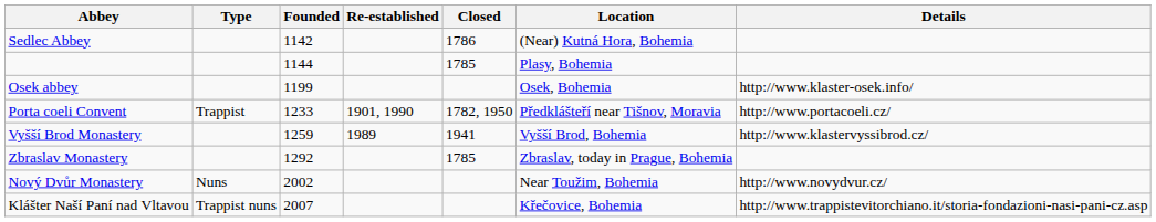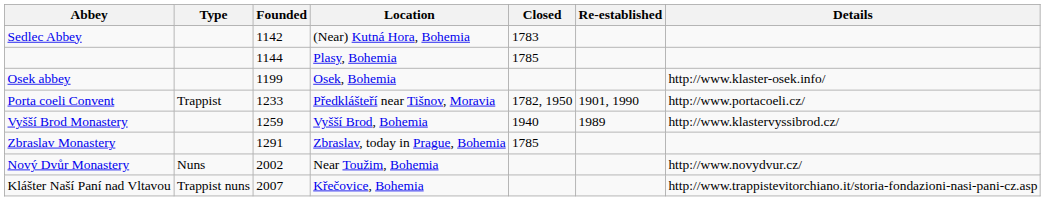 <table class="wikitable">
 <tr>
 <th>Abbey</th>
 <th>Type</th>
 <th>Founded</th>
+<th>Location</th>
+<th>Closed</th>
 <th>Re-established</th>
-<th>Closed</th>
-<th>Location</th>
 <th>Details</th>
 </tr>
 <tr>
 <td><a href='#'>Sedlec Abbey</a></td>
 <td></td>
 <td>1142</td>
+<td>(Near) <a href='#'>Kutná Hora</a>, <a href='#'>Bohemia</a></td>
+<td>1783</td>
 <td></td>
-<td>1786</td>
-<td>(Near) <a href='#'>Kutná Hora</a>, <a href='#'>Bohemia</a></td>
 <td></td>
 </tr>
 <tr>
 <td></td>
 <td></td>
 <td>1144</td>
+<td><a href='#'>Plasy</a>, <a href='#'>Bohemia</a></td>
+<td>1785</td>
 <td></td>
-<td>1785</td>
-<td><a href='#'>Plasy</a>, <a href='#'>Bohemia</a></td>
 <td></td>
 </tr>
 <tr>
 <td><a href='#'>Osek abbey</a></td>
 <td></td>
 <td>1199</td>
+<td><a href='#'>Osek</a>, <a href='#'>Bohemia</a></td>
 <td></td>
 <td></td>
-<td><a href='#'>Osek</a>, <a href='#'>Bohemia</a></td>
 <td>http://www.klaster-osek.info/</td>
 </tr>
 <tr>
 <td><a href='#'>Porta coeli Convent</a></td>
 <td>Trappist</td>
 <td>1233</td>
+<td><a href='#'>Předklášteří</a> near <a href='#'>Tišnov</a>, <a href='#'>Moravia</a></td>
+<td>1782, 1950</td>
 <td>1901, 1990</td>
-<td>1782, 1950</td>
-<td><a href='#'>Předklášteří</a> near <a href='#'>Tišnov</a>, <a href='#'>Moravia</a></td>
 <td>http://www.portacoeli.cz/</td>
 </tr>
 <tr>
 <td><a href='#'>Vyšší Brod Monastery</a></td>
 <td></td>
 <td>1259</td>
+<td><a href='#'>Vyšší Brod</a>, <a href='#'>Bohemia</a></td>
+<td>1940</td>
 <td>1989</td>
-<td>1941</td>
-<td><a href='#'>Vyšší Brod</a>, <a href='#'>Bohemia</a></td>
 <td>http://www.klastervyssibrod.cz/</td>
 </tr>
 <tr>
 <td><a href='#'>Zbraslav Monastery</a></td>
 <td></td>
-<td>1292</td>
+<td>1291</td>
+<td><a href='#'>Zbraslav</a>, today in <a href='#'>Prague</a>, <a href='#'>Bohemia</a></td>
+<td>1785</td>
 <td></td>
-<td>1785</td>
-<td><a href='#'>Zbraslav</a>, today in <a href='#'>Prague</a>, <a href='#'>Bohemia</a></td>
 <td></td>
 </tr>
 <tr>
 <td><a href='#'>Nový Dvůr Monastery</a></td>
 <td>Nuns</td>
 <td>2002</td>
+<td>Near <a href='#'>Toužim</a>, <a href='#'>Bohemia</a></td>
 <td></td>
 <td></td>
-<td>Near <a href='#'>Toužim</a>, <a href='#'>Bohemia</a></td>
 <td>http://www.novydvur.cz/</td>
 </tr>
 <tr>
 <td>Klášter Naší Paní nad Vltavou</td>
 <td>Trappist nuns</td>
 <td>2007</td>
+<td><a href='#'>Křečovice</a>, <a href='#'>Bohemia</a></td>
 <td></td>
 <td></td>
-<td><a href='#'>Křečovice</a>, <a href='#'>Bohemia</a></td>
 <td>http://www.trappistevitorchiano.it/storia-fondazioni-nasi-pani-cz.asp</td>
 </tr>
 </table>
